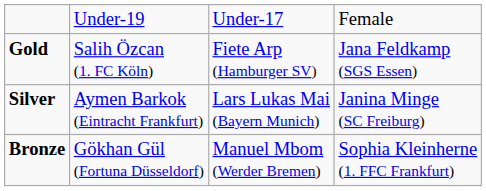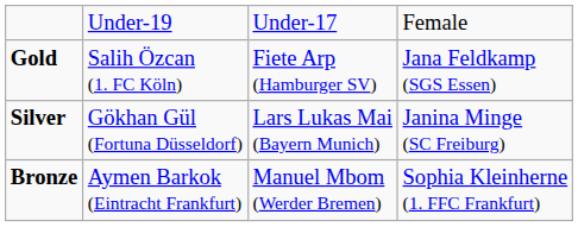 <table class="wikitable">
 <tr>
 <td></td>
 <td><a href='#'>Under-19</a></td>
 <td><a href='#'>Under-17</a></td>
 <td>Female</td>
 </tr>
 <tr>
 <td valign="top"><strong>Gold</strong></td>
 <td><a href='#'>Salih Özcan</a> <br><small>(<a href='#'>1. FC Köln</a>)</small></td>
 <td><a href='#'>Fiete Arp</a> <br><small>(<a href='#'>Hamburger SV</a>)</small></td>
 <td><a href='#'>Jana Feldkamp</a> <br><small>(<a href='#'>SGS Essen</a>)</small></td>
 </tr>
 <tr>
 <td valign="top"><strong>Silver</strong></td>
-<td><a href='#'>Aymen Barkok</a> <br><small>(<a href='#'>Eintracht Frankfurt</a>)</small></td>
+<td><a href='#'>Gökhan Gül</a> <br><small>(<a href='#'>Fortuna Düsseldorf</a>)</small></td>
 <td><a href='#'>Lars Lukas Mai</a> <br><small>(<a href='#'>Bayern Munich</a>)</small></td>
 <td><a href='#'>Janina Minge</a> <br><small>(<a href='#'>SC Freiburg</a>)</small></td>
 </tr>
 <tr>
 <td valign="top"><strong>Bronze</strong></td>
-<td><a href='#'>Gökhan Gül</a> <br><small>(<a href='#'>Fortuna Düsseldorf</a>)</small></td>
+<td><a href='#'>Aymen Barkok</a> <br><small>(<a href='#'>Eintracht Frankfurt</a>)</small></td>
 <td><a href='#'>Manuel Mbom</a> <br><small>(<a href='#'>Werder Bremen</a>)</small></td>
 <td><a href='#'>Sophia Kleinherne</a> <br><small>(<a href='#'>1. FFC Frankfurt</a>)</small></td>
 </tr>
 </table>
